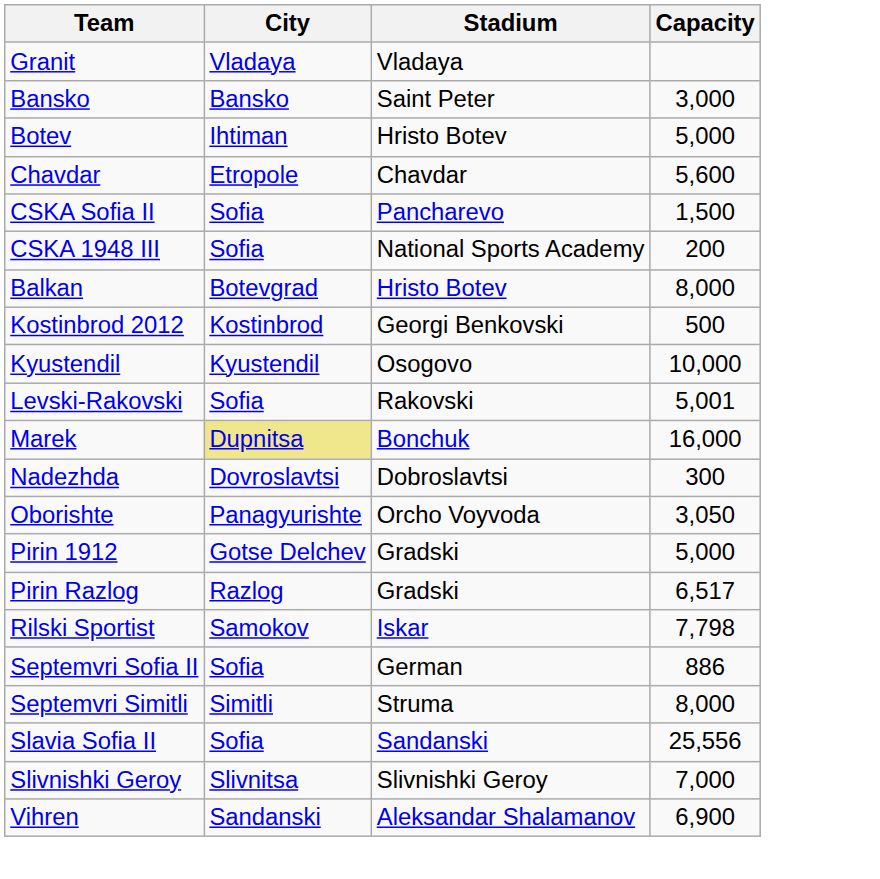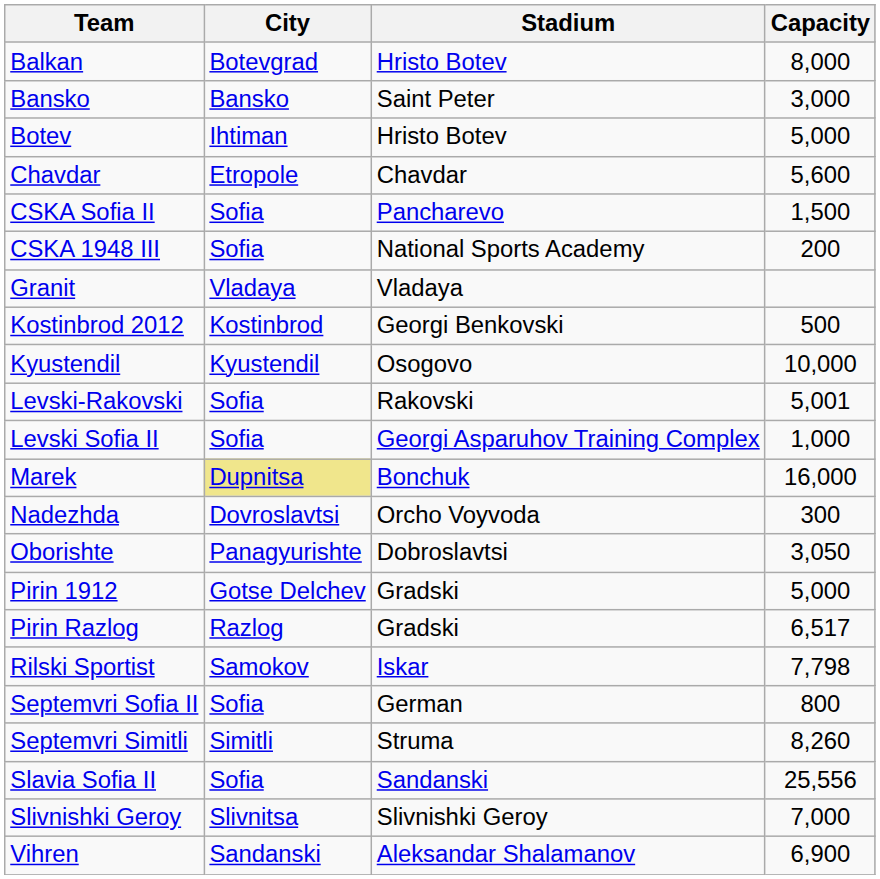 <table class="wikitable sortable">
 <tr>
 <th>Team</th>
 <th>City</th>
 <th>Stadium</th>
 <th>Capacity</th>
 </tr>
 <tr>
-<td><a href='#'>Granit</a></td>
-<td><a href='#'>Vladaya</a></td>
-<td>Vladaya</td>
-<td align=center></td>
+<td><a href='#'>Balkan</a></td>
+<td><a href='#'>Botevgrad</a></td>
+<td><a href='#'>Hristo Botev</a></td>
+<td align=center>8,000</td>
 </tr>
 <tr>
 <td><a href='#'>Bansko</a></td>
 <td><a href='#'>Bansko</a></td>
 <td>Saint Peter</td>
 <td align=center>3,000</td>
 </tr>
 <tr>
 <td><a href='#'>Botev</a></td>
 <td><a href='#'>Ihtiman</a></td>
 <td>Hristo Botev</td>
 <td align=center>5,000</td>
 </tr>
 <tr>
 <td><a href='#'>Chavdar</a></td>
 <td><a href='#'>Etropole</a></td>
 <td>Chavdar</td>
 <td align="center">5,600</td>
 </tr>
 <tr>
 <td><a href='#'>CSKA Sofia II</a></td>
 <td><a href='#'>Sofia</a></td>
 <td><a href='#'>Pancharevo</a></td>
 <td align="center">1,500</td>
 </tr>
 <tr>
 <td><a href='#'>CSKA 1948 III</a></td>
 <td><a href='#'>Sofia</a></td>
 <td>National Sports Academy</td>
 <td align="center">200</td>
 </tr>
 <tr>
-<td><a href='#'>Balkan</a></td>
-<td><a href='#'>Botevgrad</a></td>
-<td><a href='#'>Hristo Botev</a></td>
-<td align=center>8,000</td>
+<td><a href='#'>Granit</a></td>
+<td><a href='#'>Vladaya</a></td>
+<td>Vladaya</td>
+<td align=center></td>
 </tr>
 <tr>
 <td><a href='#'>Kostinbrod 2012</a></td>
 <td><a href='#'>Kostinbrod</a></td>
 <td>Georgi Benkovski</td>
 <td align=center>500</td>
 </tr>
 <tr>
 <td><a href='#'>Kyustendil</a></td>
 <td><a href='#'>Kyustendil</a></td>
 <td>Osogovo</td>
 <td align=center>10,000</td>
 </tr>
 <tr>
 <td><a href='#'>Levski-Rakovski</a></td>
 <td><a href='#'>Sofia</a></td>
 <td>Rakovski</td>
 <td align=center>5,001</td>
 </tr>
 <tr>
+<td><a href='#'>Levski Sofia II</a></td>
+<td><a href='#'>Sofia</a></td>
+<td><a href='#'>Georgi Asparuhov Training Complex</a></td>
+<td align=center>1,000</td>
+</tr>
+<tr>
 <td><a href='#'>Marek</a></td>
 <td style="background: khaki;"><a href='#'>Dupnitsa</a></td>
 <td><a href='#'>Bonchuk</a></td>
 <td align=center>16,000</td>
 </tr>
 <tr>
 <td><a href='#'>Nadezhda</a></td>
 <td><a href='#'>Dovroslavtsi</a></td>
-<td>Dobroslavtsi</td>
+<td>Orcho Voyvoda</td>
 <td align=center>300</td>
 </tr>
 <tr>
 <td><a href='#'>Oborishte</a></td>
 <td><a href='#'>Panagyurishte</a></td>
-<td>Orcho Voyvoda</td>
+<td>Dobroslavtsi</td>
 <td align=center>3,050</td>
 </tr>
 <tr>
 <td><a href='#'>Pirin 1912</a></td>
 <td><a href='#'>Gotse Delchev</a></td>
 <td>Gradski</td>
 <td align=center>5,000</td>
 </tr>
 <tr>
 <td><a href='#'>Pirin Razlog</a></td>
 <td><a href='#'>Razlog</a></td>
 <td>Gradski</td>
 <td align=center>6,517</td>
 </tr>
 <tr>
 <td><a href='#'>Rilski Sportist</a></td>
 <td><a href='#'>Samokov</a></td>
 <td><a href='#'>Iskar</a></td>
 <td align=center>7,798</td>
 </tr>
 <tr>
 <td><a href='#'>Septemvri Sofia II</a></td>
 <td><a href='#'>Sofia</a></td>
 <td>German</td>
-<td align=center>886</td>
+<td align=center>800</td>
 </tr>
 <tr>
 <td><a href='#'>Septemvri Simitli</a></td>
 <td><a href='#'>Simitli</a></td>
 <td>Struma</td>
-<td align=center>8,000</td>
+<td align=center>8,260</td>
 </tr>
 <tr>
 <td><a href='#'>Slavia Sofia II</a></td>
 <td><a href='#'>Sofia</a></td>
 <td><a href='#'>Sandanski</a></td>
 <td align=center>25,556</td>
 </tr>
 <tr>
 <td><a href='#'>Slivnishki Geroy</a></td>
 <td><a href='#'>Slivnitsa</a></td>
 <td>Slivnishki Geroy</td>
 <td align="center">7,000</td>
 </tr>
 <tr>
 <td><a href='#'>Vihren</a></td>
 <td><a href='#'>Sandanski</a></td>
 <td><a href='#'>Aleksandar Shalamanov</a></td>
 <td align="center">6,900</td>
 </tr>
 </table>
